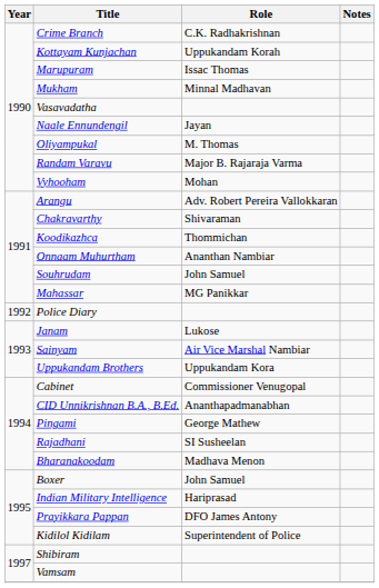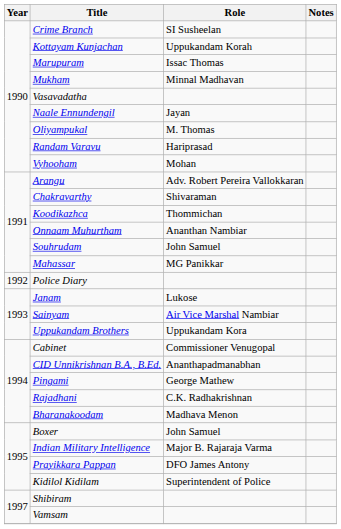 <table class="wikitable sortable">
 <tr>
 <th>Year</th>
 <th>Title</th>
 <th>Role</th>
 <th class="unsortable">Notes</th>
 </tr>
 <tr>
 <td rowspan=9>1990</td>
 <td><em><a href='#'>Crime Branch</a></em></td>
-<td>C.K. Radhakrishnan</td>
+<td>SI Susheelan</td>
 <td></td>
 </tr>
 <tr>
 <td><em><a href='#'>Kottayam Kunjachan</a></em></td>
 <td>Uppukandam Korah</td>
 <td></td>
 </tr>
 <tr>
 <td><em><a href='#'>Marupuram</a></em></td>
 <td>Issac Thomas</td>
 <td></td>
 </tr>
 <tr>
 <td><em><a href='#'>Mukham</a></em></td>
 <td>Minnal Madhavan</td>
 <td></td>
 </tr>
 <tr>
 <td><em>Vasavadatha</em></td>
 <td></td>
 <td></td>
 </tr>
 <tr>
 <td><em><a href='#'>Naale Ennundengil</a></em></td>
 <td>Jayan</td>
 <td></td>
 </tr>
 <tr>
 <td><em><a href='#'>Oliyampukal</a></em></td>
 <td>M. Thomas</td>
 <td></td>
 </tr>
 <tr>
 <td><em><a href='#'>Randam Varavu</a></em></td>
-<td>Major B. Rajaraja Varma</td>
+<td>Hariprasad</td>
 <td></td>
 </tr>
 <tr>
 <td><em><a href='#'>Vyhooham</a></em></td>
 <td>Mohan</td>
 <td></td>
 </tr>
 <tr>
 <td rowspan=6>1991</td>
 <td><em><a href='#'>Arangu</a></em></td>
 <td>Adv. Robert Pereira Vallokkaran</td>
 <td></td>
 </tr>
 <tr>
 <td><em><a href='#'>Chakravarthy</a></em></td>
 <td>Shivaraman</td>
 <td></td>
 </tr>
 <tr>
 <td><em><a href='#'>Koodikazhca</a></em></td>
 <td>Thommichan</td>
 <td></td>
 </tr>
 <tr>
 <td><em><a href='#'>Onnaam Muhurtham</a></em></td>
 <td>Ananthan Nambiar</td>
 <td></td>
 </tr>
 <tr>
 <td><em><a href='#'>Souhrudam</a></em></td>
 <td>John Samuel</td>
 <td></td>
 </tr>
 <tr>
 <td><em><a href='#'>Mahassar</a> </em></td>
 <td>MG Panikkar</td>
 <td></td>
 </tr>
 <tr>
 <td>1992</td>
 <td><em>Police Diary</em></td>
 <td></td>
 <td></td>
 </tr>
 <tr>
 <td rowspan=3>1993</td>
 <td><em><a href='#'>Janam</a></em></td>
 <td>Lukose</td>
 <td></td>
 </tr>
 <tr>
 <td><em><a href='#'>Sainyam</a></em></td>
 <td><a href='#'>Air Vice Marshal</a> Nambiar</td>
 <td></td>
 </tr>
 <tr>
 <td><em><a href='#'>Uppukandam Brothers</a></em></td>
 <td>Uppukandam Kora</td>
 <td></td>
 </tr>
 <tr>
 <td rowspan=5>1994</td>
 <td><em>Cabinet</em></td>
 <td>Commissioner Venugopal</td>
 <td></td>
 </tr>
 <tr>
 <td><em><a href='#'>CID Unnikrishnan B.A., B.Ed.</a></em></td>
 <td>Ananthapadmanabhan</td>
 <td></td>
 </tr>
 <tr>
 <td><em><a href='#'>Pingami</a></em></td>
 <td>George Mathew</td>
 <td></td>
 </tr>
 <tr>
 <td><em><a href='#'>Rajadhani</a></em></td>
-<td>SI Susheelan</td>
+<td>C.K. Radhakrishnan</td>
 <td></td>
 </tr>
 <tr>
 <td><em><a href='#'>Bharanakoodam</a></em></td>
 <td>Madhava Menon</td>
 <td></td>
 </tr>
 <tr>
 <td rowspan=4>1995</td>
 <td><em>Boxer</em></td>
 <td>John Samuel</td>
 <td></td>
 </tr>
 <tr>
 <td><em><a href='#'>Indian Military Intelligence</a></em></td>
-<td>Hariprasad</td>
+<td>Major B. Rajaraja Varma</td>
 <td></td>
 </tr>
 <tr>
 <td><em><a href='#'>Prayikkara Pappan</a></em></td>
 <td>DFO James Antony</td>
 <td></td>
 </tr>
 <tr>
 <td><em>Kidilol Kidilam</em></td>
 <td>Superintendent of Police</td>
 <td></td>
 </tr>
 <tr>
 <td rowspan=2>1997</td>
 <td><em>Shibiram</em></td>
 <td></td>
 <td></td>
 </tr>
 <tr>
 <td><em>Vamsam</em></td>
 <td></td>
 <td></td>
 </tr>
 <tr>
 </tr>
 </table>
